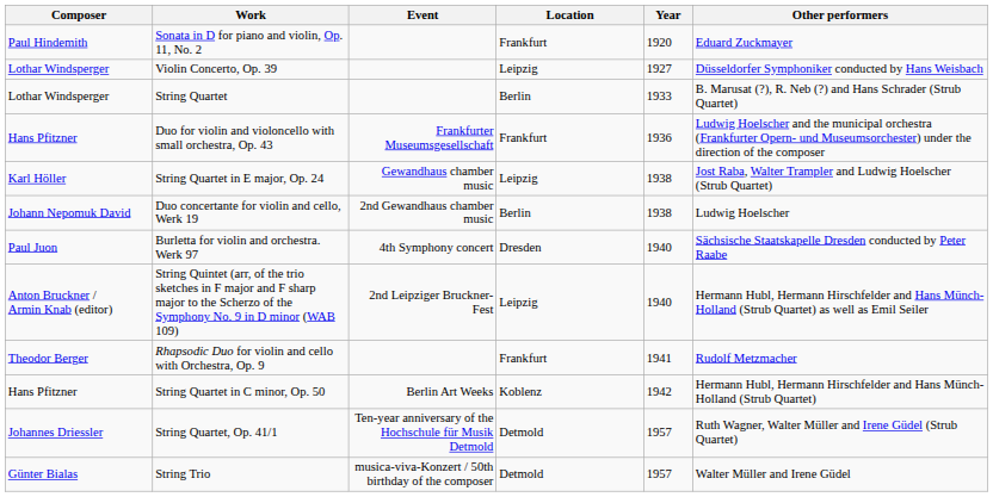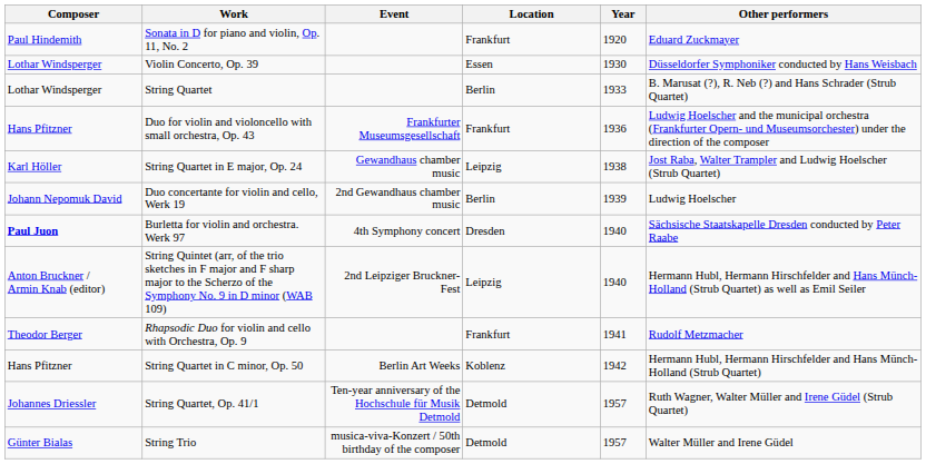 <table class="wikitable sortable">
 <tr class="hintergrundfarbe6">
 <th style="width:15%">Composer</th>
 <th style="width:20%">Work</th>
 <th class="unsortable" style="width:15%">Event</th>
 <th style="width:15%">Location</th>
 <th style="width:5%">Year</th>
 <th class="unsortable" style="width:45%">Other performers</th>
 </tr>
 <tr>
 <td><a href='#'>Paul Hindemith</a></td>
 <td><a href='#'>Sonata in D</a> for piano and violin, <a href='#'>Op</a>. 11, No. 2</td>
 <td style="text-align:right"></td>
 <td>Frankfurt</td>
 <td>1920</td>
 <td><a href='#'>Eduard Zuckmayer</a></td>
 </tr>
 <tr>
 <td><a href='#'>Lothar Windsperger</a></td>
 <td>Violin Concerto, Op. 39</td>
 <td style="text-align:right"></td>
-<td>Leipzig</td>
-<td>1927</td>
+<td>Essen</td>
+<td>1930</td>
 <td><a href='#'>Düsseldorfer Symphoniker</a> conducted by <a href='#'>Hans Weisbach</a></td>
 </tr>
 <tr>
 <td>Lothar Windsperger</td>
 <td>String Quartet</td>
 <td style="text-align:right"></td>
 <td>Berlin</td>
 <td>1933</td>
 <td>B. Marusat (?), R. Neb (?) and Hans Schrader (Strub Quartet)</td>
 </tr>
 <tr>
 <td><a href='#'>Hans Pfitzner</a></td>
 <td>Duo for violin and violoncello with small orchestra, Op. 43</td>
 <td style="text-align:right"><a href='#'>Frankfurter Museumsgesellschaft</a></td>
 <td>Frankfurt</td>
 <td>1936</td>
 <td><a href='#'>Ludwig Hoelscher</a> and the municipal orchestra (<a href='#'>Frankfurter Opern- und Museumsorchester</a>) under the direction of the composer</td>
 </tr>
 <tr>
 <td><a href='#'>Karl Höller</a></td>
 <td>String Quartet in E major, Op. 24</td>
 <td style="text-align:right"><a href='#'>Gewandhaus</a> chamber music</td>
 <td>Leipzig</td>
 <td>1938</td>
 <td><a href='#'>Jost Raba</a>, <a href='#'>Walter Trampler</a> and Ludwig Hoelscher (Strub Quartet)</td>
 </tr>
 <tr>
 <td><a href='#'>Johann Nepomuk David</a></td>
 <td>Duo concertante for violin and cello, Werk 19</td>
 <td style="text-align:right">2nd Gewandhaus chamber music</td>
 <td>Berlin</td>
-<td>1938</td>
+<td>1939</td>
 <td>Ludwig Hoelscher</td>
 </tr>
 <tr>
-<td><a href='#'>Paul Juon</a></td>
+<td><strong><a href='#'>Paul Juon</a></strong></td>
 <td>Burletta for violin and orchestra. Werk 97</td>
 <td style="text-align:right">4th Symphony concert</td>
 <td>Dresden</td>
 <td>1940</td>
 <td><a href='#'>Sächsische Staatskapelle Dresden</a> conducted by <a href='#'>Peter Raabe</a></td>
 </tr>
 <tr>
 <td><a href='#'>Anton Bruckner</a> /<br> <a href='#'>Armin Knab</a> (editor)</td>
 <td>String Quintet (arr, of the trio sketches in F major and F sharp major to the Scherzo of the <a href='#'>Symphony No. 9 in D minor</a> (<a href='#'>WAB</a> 109)</td>
 <td style="text-align:right">2nd Leipziger Bruckner-Fest</td>
 <td>Leipzig</td>
 <td>1940</td>
 <td>Hermann Hubl, Hermann Hirschfelder and <a href='#'>Hans Münch-Holland</a> (Strub Quartet) as well as Emil Seiler</td>
 </tr>
 <tr>
 <td><a href='#'>Theodor Berger</a></td>
 <td><em>Rhapsodic Duo</em> for violin and cello with Orchestra, Op. 9</td>
 <td style="text-align:right"></td>
 <td>Frankfurt</td>
 <td>1941</td>
 <td><a href='#'>Rudolf Metzmacher</a></td>
 </tr>
 <tr>
 <td>Hans Pfitzner</td>
 <td>String Quartet in C minor, Op. 50</td>
 <td style="text-align:right">Berlin Art Weeks</td>
 <td>Koblenz</td>
 <td>1942</td>
 <td>Hermann Hubl, Hermann Hirschfelder and Hans Münch-Holland (Strub Quartet)</td>
 </tr>
 <tr>
 <td><a href='#'>Johannes Driessler</a></td>
 <td>String Quartet, Op. 41/1</td>
 <td style="text-align:right">Ten-year anniversary of the <a href='#'>Hochschule für Musik Detmold</a></td>
 <td>Detmold</td>
 <td>1957</td>
 <td>Ruth Wagner, Walter Müller and <a href='#'>Irene Güdel</a> (Strub Quartet)</td>
 </tr>
 <tr>
 <td><a href='#'>Günter Bialas</a></td>
 <td>String Trio</td>
 <td style="text-align:right">musica-viva-Konzert / 50th birthday of the composer</td>
 <td>Detmold</td>
 <td>1957</td>
 <td>Walter Müller and Irene Güdel</td>
 </tr>
 </table>
